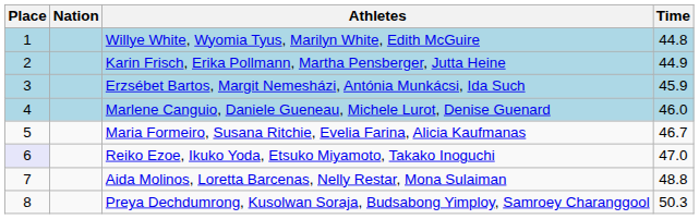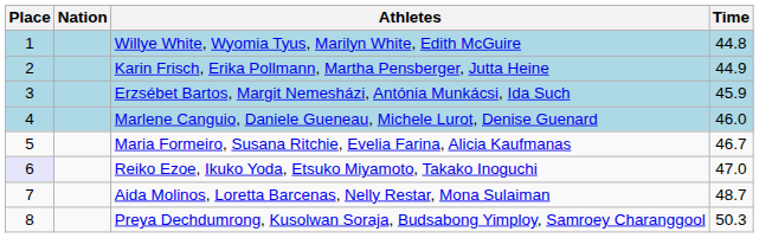 <table class=wikitable>
 <tr>
 <th>Place</th>
 <th>Nation</th>
 <th>Athletes</th>
 <th>Time</th>
 </tr>
 <tr align=center bgcolor=lightblue>
 <td>1</td>
 <td align=left></td>
 <td align=left><a href='#'>Willye White</a>, <a href='#'>Wyomia Tyus</a>, <a href='#'>Marilyn White</a>, <a href='#'>Edith McGuire</a></td>
 <td>44.8</td>
 </tr>
 <tr align=center bgcolor=lightblue>
 <td>2</td>
 <td align=left></td>
 <td align=left><a href='#'>Karin Frisch</a>, <a href='#'>Erika Pollmann</a>, <a href='#'>Martha Pensberger</a>, <a href='#'>Jutta Heine</a></td>
 <td>44.9</td>
 </tr>
 <tr align=center bgcolor=lightblue>
 <td>3</td>
 <td align=left></td>
 <td align=left><a href='#'>Erzsébet Bartos</a>, <a href='#'>Margit Nemesházi</a>, <a href='#'>Antónia Munkácsi</a>, <a href='#'>Ida Such</a></td>
 <td>45.9</td>
 </tr>
 <tr align=center bgcolor=lightblue>
 <td>4</td>
 <td align=left></td>
 <td align=left><a href='#'>Marlene Canguio</a>, <a href='#'>Daniele Gueneau</a>, <a href='#'>Michele Lurot</a>, <a href='#'>Denise Guenard</a></td>
 <td>46.0</td>
 </tr>
 <tr align=center>
 <td>5</td>
 <td align=left></td>
 <td align=left><a href='#'>Maria Formeiro</a>, <a href='#'>Susana Ritchie</a>, <a href='#'>Evelia Farina</a>, <a href='#'>Alicia Kaufmanas</a></td>
 <td>46.7</td>
 </tr>
 <tr align=center>
 <td style="background: lavender;">6</td>
 <td align=left></td>
 <td align=left><a href='#'>Reiko Ezoe</a>, <a href='#'>Ikuko Yoda</a>, <a href='#'>Etsuko Miyamoto</a>, <a href='#'>Takako Inoguchi</a></td>
 <td>47.0</td>
 </tr>
 <tr align=center>
 <td>7</td>
 <td align=left></td>
 <td align=left><a href='#'>Aida Molinos</a>, <a href='#'>Loretta Barcenas</a>, <a href='#'>Nelly Restar</a>, <a href='#'>Mona Sulaiman</a></td>
-<td>48.8</td>
+<td>48.7</td>
 </tr>
 <tr align=center>
 <td>8</td>
 <td align=left></td>
 <td align=left><a href='#'>Preya Dechdumrong</a>, <a href='#'>Kusolwan Soraja</a>, <a href='#'>Budsabong Yimploy</a>, <a href='#'>Samroey Charanggool</a></td>
 <td>50.3</td>
 </tr>
 </table>
